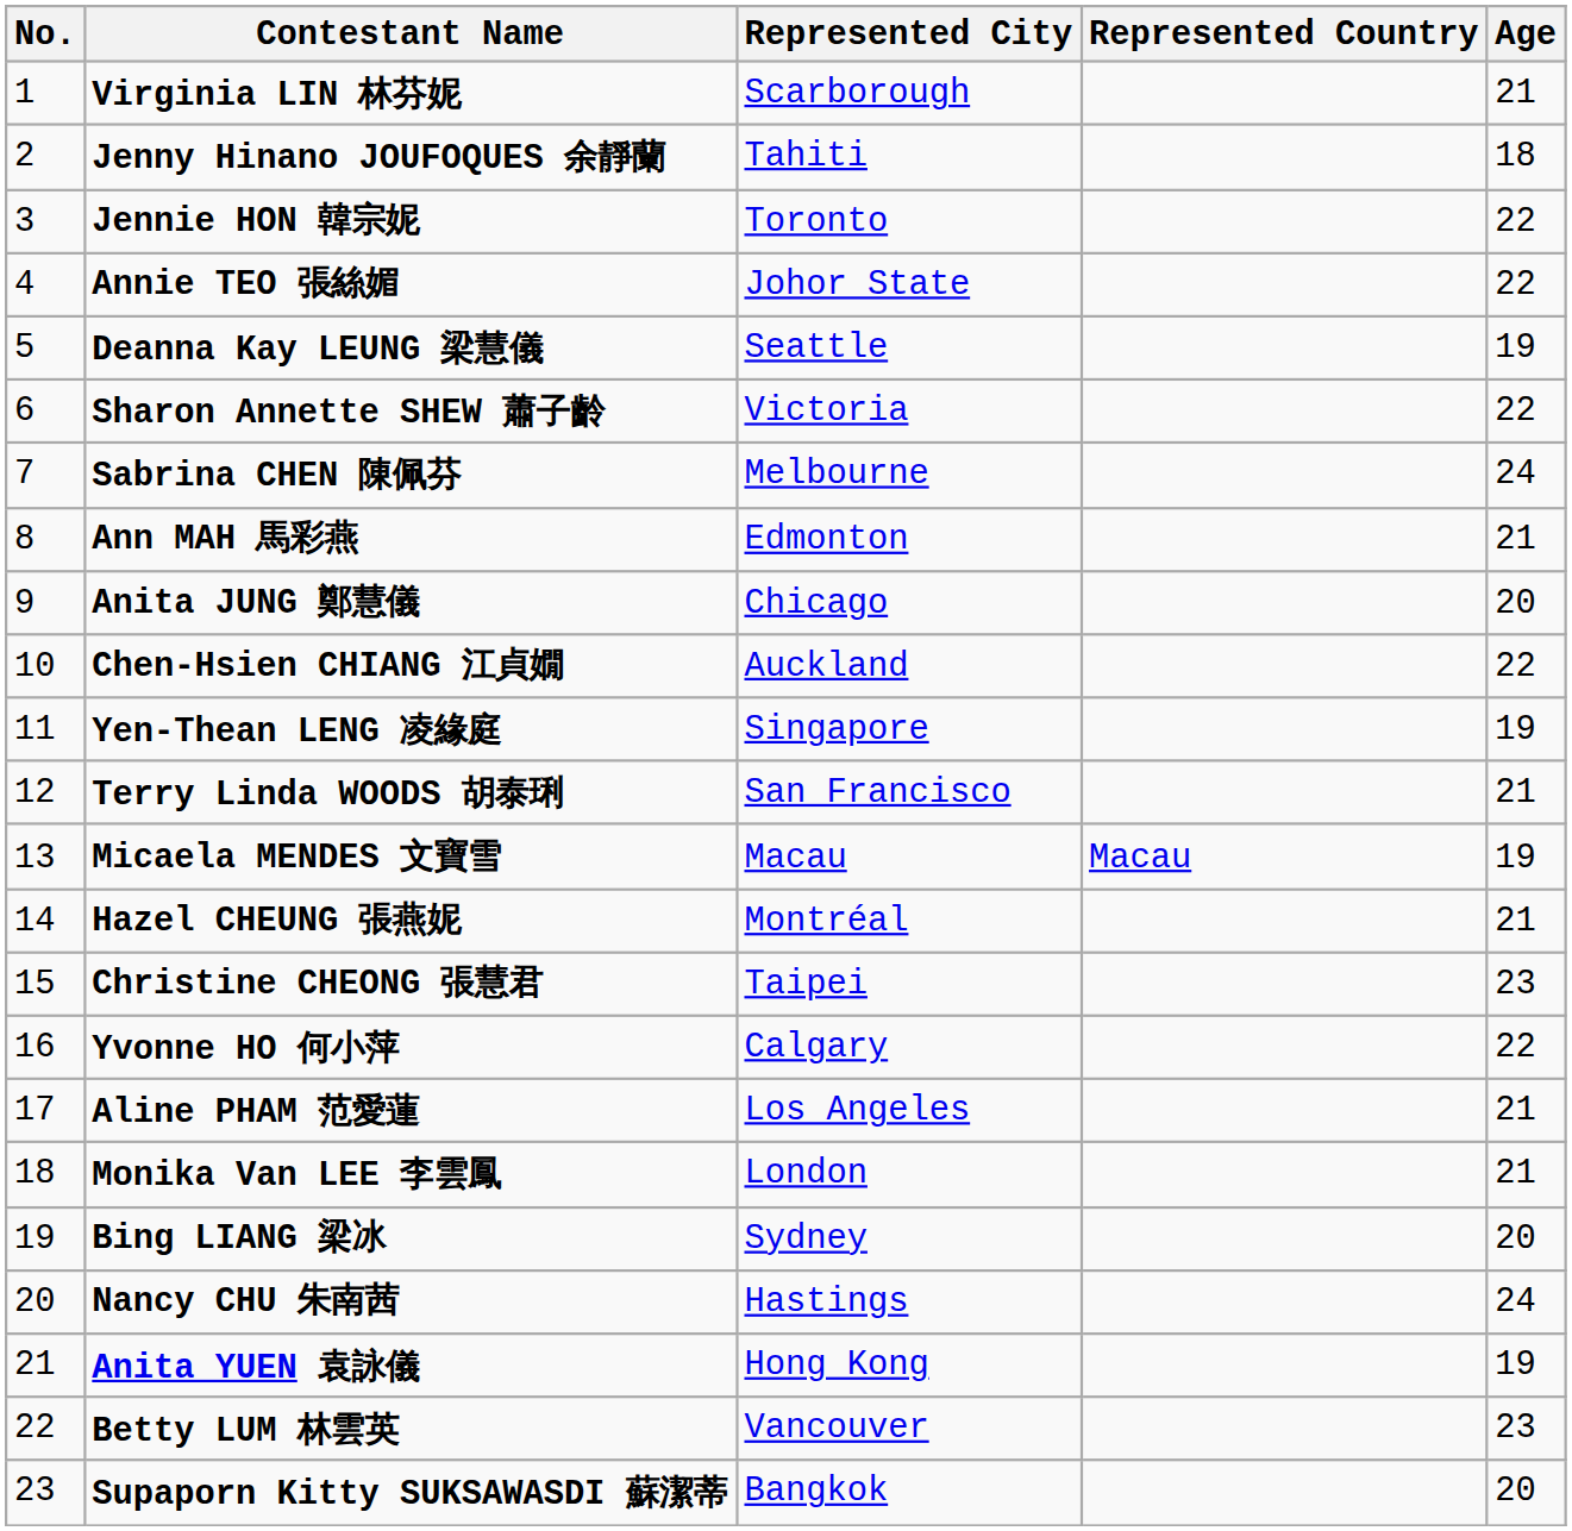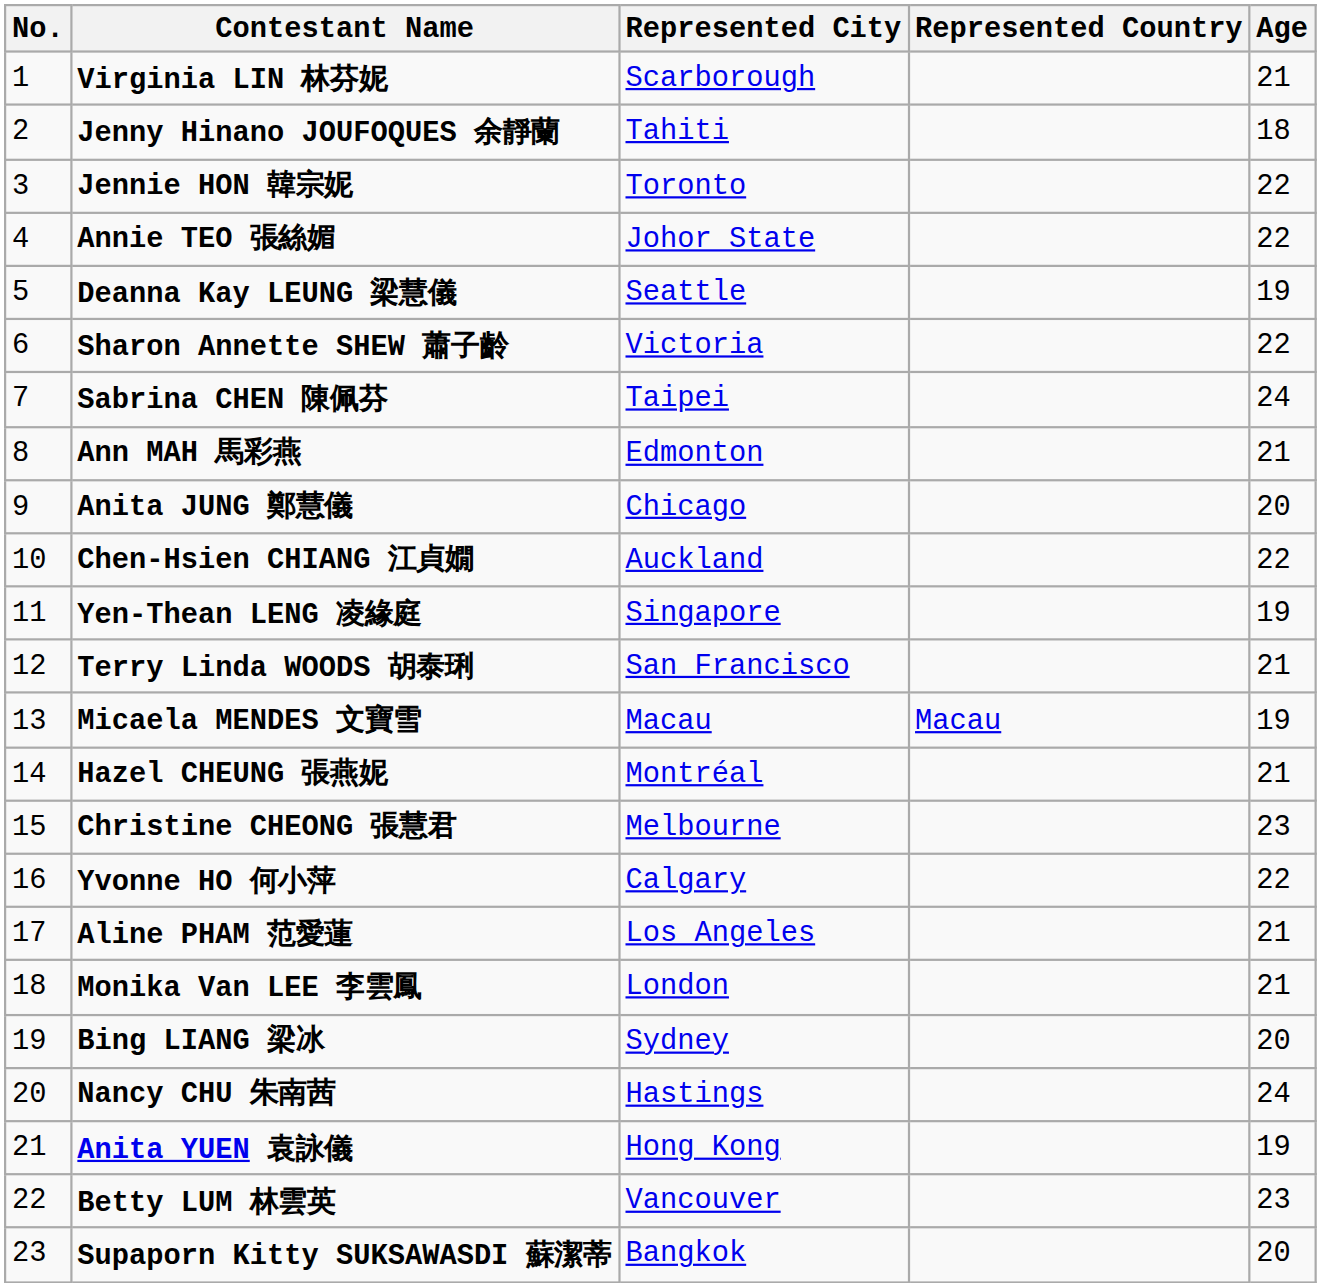 <table class="sortable wikitable">
 <tr>
 <th>No.</th>
 <th>Contestant Name</th>
 <th>Represented City</th>
 <th>Represented Country</th>
 <th>Age</th>
 </tr>
 <tr>
 <td>1</td>
 <td><strong>Virginia LIN 林芬妮</strong></td>
 <td><a href='#'>Scarborough</a></td>
 <td></td>
 <td>21</td>
 </tr>
 <tr>
 <td>2</td>
 <td><strong>Jenny Hinano JOUFOQUES 余靜蘭</strong></td>
 <td><a href='#'>Tahiti</a></td>
 <td></td>
 <td>18</td>
 </tr>
 <tr>
 <td>3</td>
 <td><strong>Jennie HON 韓宗妮</strong></td>
 <td><a href='#'>Toronto</a></td>
 <td></td>
 <td>22</td>
 </tr>
 <tr>
 <td>4</td>
 <td><strong>Annie TEO 張絲媚</strong></td>
 <td><a href='#'>Johor State</a></td>
 <td></td>
 <td>22</td>
 </tr>
 <tr>
 <td>5</td>
 <td><strong>Deanna Kay LEUNG 梁慧儀</strong></td>
 <td><a href='#'>Seattle</a></td>
 <td></td>
 <td>19</td>
 </tr>
 <tr>
 <td>6</td>
 <td><strong>Sharon Annette SHEW 蕭子齡</strong></td>
 <td><a href='#'>Victoria</a></td>
 <td></td>
 <td>22</td>
 </tr>
 <tr>
 <td>7</td>
 <td><strong>Sabrina CHEN 陳佩芬</strong></td>
-<td><a href='#'>Melbourne</a></td>
+<td><a href='#'>Taipei</a></td>
 <td></td>
 <td>24</td>
 </tr>
 <tr>
 <td>8</td>
 <td><strong>Ann MAH 馬彩燕</strong></td>
 <td><a href='#'>Edmonton</a></td>
 <td></td>
 <td>21</td>
 </tr>
 <tr>
 <td>9</td>
 <td><strong>Anita JUNG 鄭慧儀</strong></td>
 <td><a href='#'>Chicago</a></td>
 <td></td>
 <td>20</td>
 </tr>
 <tr>
 <td>10</td>
 <td><strong>Chen-Hsien CHIANG 江貞嫺</strong></td>
 <td><a href='#'>Auckland</a></td>
 <td></td>
 <td>22</td>
 </tr>
 <tr>
 <td>11</td>
 <td><strong>Yen-Thean LENG 凌緣庭</strong></td>
 <td><a href='#'>Singapore</a></td>
 <td></td>
 <td>19</td>
 </tr>
 <tr>
 <td>12</td>
 <td><strong>Terry Linda WOODS 胡泰琍</strong></td>
 <td><a href='#'>San Francisco</a></td>
 <td></td>
 <td>21</td>
 </tr>
 <tr>
 <td>13</td>
 <td><strong>Micaela MENDES 文寶雪</strong></td>
 <td><a href='#'>Macau</a></td>
 <td> <a href='#'>Macau</a></td>
 <td>19</td>
 </tr>
 <tr>
 <td>14</td>
 <td><strong>Hazel CHEUNG 張燕妮</strong></td>
 <td><a href='#'>Montréal</a></td>
 <td></td>
 <td>21</td>
 </tr>
 <tr>
 <td>15</td>
 <td><strong>Christine CHEONG 張慧君</strong></td>
-<td><a href='#'>Taipei</a></td>
+<td><a href='#'>Melbourne</a></td>
 <td></td>
 <td>23</td>
 </tr>
 <tr>
 <td>16</td>
 <td><strong>Yvonne HO 何小萍</strong></td>
 <td><a href='#'>Calgary</a></td>
 <td></td>
 <td>22</td>
 </tr>
 <tr>
 <td>17</td>
 <td><strong>Aline PHAM 范愛蓮</strong></td>
 <td><a href='#'>Los Angeles</a></td>
 <td></td>
 <td>21</td>
 </tr>
 <tr>
 <td>18</td>
 <td><strong>Monika Van LEE 李雲鳳</strong></td>
 <td><a href='#'>London</a></td>
 <td></td>
 <td>21</td>
 </tr>
 <tr>
 <td>19</td>
 <td><strong>Bing LIANG 梁冰</strong></td>
 <td><a href='#'>Sydney</a></td>
 <td></td>
 <td>20</td>
 </tr>
 <tr>
 <td>20</td>
 <td><strong>Nancy CHU 朱南茜</strong></td>
 <td><a href='#'>Hastings</a></td>
 <td></td>
 <td>24</td>
 </tr>
 <tr>
 <td>21</td>
 <td><strong><a href='#'>Anita YUEN</a> 袁詠儀</strong></td>
 <td><a href='#'>Hong Kong</a></td>
 <td></td>
 <td>19</td>
 </tr>
 <tr>
 <td>22</td>
 <td><strong>Betty LUM 林雲英</strong></td>
 <td><a href='#'>Vancouver</a></td>
 <td></td>
 <td>23</td>
 </tr>
 <tr>
 <td>23</td>
 <td><strong>Supaporn Kitty SUKSAWASDI 蘇潔蒂</strong></td>
 <td><a href='#'>Bangkok</a></td>
 <td></td>
 <td>20</td>
 </tr>
 </table>
